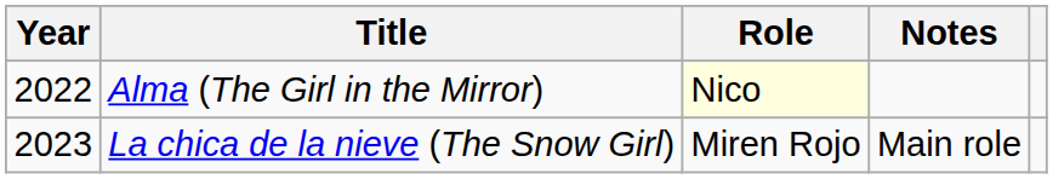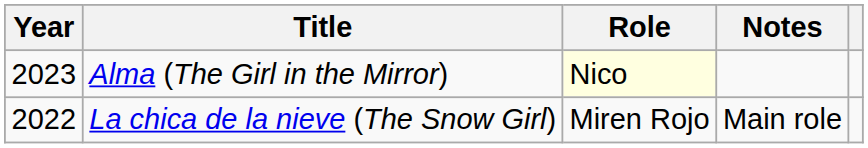 <table class="wikitable sortable">
 <tr>
 <th>Year</th>
 <th>Title</th>
 <th>Role</th>
 <th class="unsortable">Notes</th>
 <th></th>
 </tr>
 <tr>
-<td align = "center">2022</td>
+<td align = "center">2023</td>
 <td><em><a href='#'>Alma</a></em> (<em>The Girl in the Mirror</em>)</td>
 <td style="background: lightyellow;">Nico</td>
 <td></td>
 <td align = "center"></td>
 </tr>
 <tr>
-<td align = "center">2023</td>
+<td align = "center">2022</td>
 <td><em><a href='#'>La chica de la nieve</a></em> (<em>The Snow Girl</em>)</td>
 <td>Miren Rojo</td>
 <td>Main role</td>
 <td align = "center"></td>
 </tr>
 </table>
